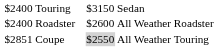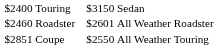 <table>
 <tr>
 <td>  </td>
 <td>$2400</td>
 <td>Touring</td>
 <td>  </td>
 <td>$3150</td>
 <td>Sedan</td>
 </tr>
 <tr>
 <td>  </td>
-<td>$2400</td>
+<td>$2460</td>
 <td>Roadster</td>
 <td>  </td>
-<td>$2600</td>
+<td>$2601</td>
 <td>All Weather Roadster</td>
 </tr>
 <tr>
 <td>  </td>
 <td>$2851</td>
 <td>Coupe</td>
 <td>  </td>
-<td style="background: lightgrey;">$2550</td>
+<td>$2550</td>
 <td>All Weather Touring</td>
 </tr>
 </table>
